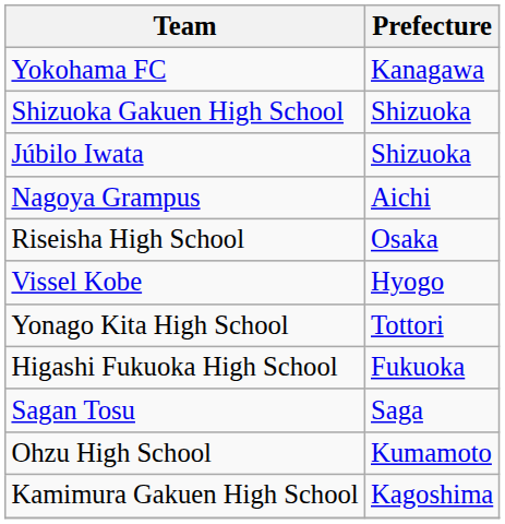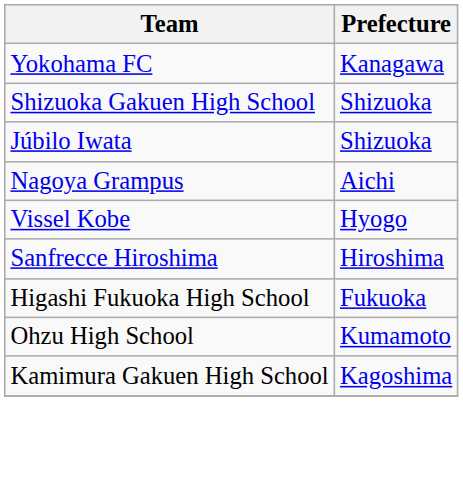 <table class="wikitable">
 <tr>
 <th>Team</th>
 <th>Prefecture</th>
 </tr>
 <tr>
 <td><a href='#'>Yokohama FC</a></td>
 <td><a href='#'>Kanagawa</a></td>
 </tr>
 <tr>
 <td><a href='#'>Shizuoka Gakuen High School</a></td>
 <td><a href='#'>Shizuoka</a></td>
 </tr>
 <tr>
 <td><a href='#'>Júbilo Iwata</a></td>
 <td><a href='#'>Shizuoka</a></td>
 </tr>
 <tr>
 <td><a href='#'>Nagoya Grampus</a></td>
 <td><a href='#'>Aichi</a></td>
 </tr>
 <tr>
-<td>Riseisha High School</td>
-<td><a href='#'>Osaka</a></td>
-</tr>
-<tr>
 <td><a href='#'>Vissel Kobe</a></td>
 <td><a href='#'>Hyogo</a></td>
 </tr>
 <tr>
-<td>Yonago Kita High School </td>
-<td><a href='#'>Tottori</a></td>
+<td><a href='#'>Sanfrecce Hiroshima</a></td>
+<td><a href='#'>Hiroshima</a></td>
 </tr>
 <tr>
 <td>Higashi Fukuoka High School</td>
 <td><a href='#'>Fukuoka</a></td>
-</tr>
-<tr>
-<td><a href='#'>Sagan Tosu</a></td>
-<td><a href='#'>Saga</a></td>
 </tr>
 <tr>
 <td>Ohzu High School</td>
 <td><a href='#'>Kumamoto</a></td>
 </tr>
 <tr>
 <td>Kamimura Gakuen High School </td>
 <td><a href='#'>Kagoshima</a></td>
 </tr>
 <tr>
 </tr>
 </table>
